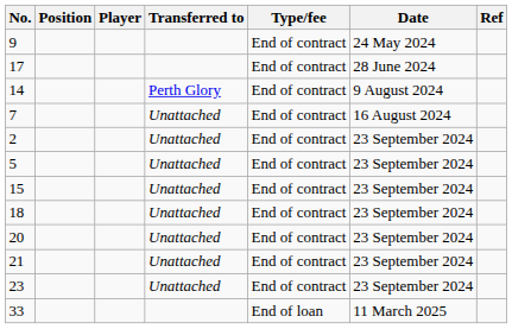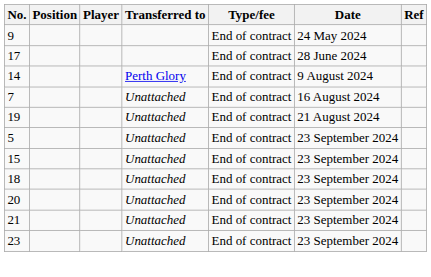 <table class="wikitable plainrowheaders sortable" style="text-align:center; text-align:left">
 <tr>
 <th scope="col">No.</th>
 <th scope="col">Position</th>
 <th scope="col">Player</th>
 <th scope="col">Transferred to</th>
 <th scope="col">Type/fee</th>
 <th scope="col">Date</th>
 <th scope="col" class="unsortable">Ref</th>
 </tr>
 <tr>
 <td>9</td>
 <td></td>
 <td align=left></td>
 <td></td>
 <td>End of contract</td>
 <td>24 May 2024</td>
 <td></td>
 </tr>
 <tr>
 <td>17</td>
 <td></td>
 <td align=left></td>
 <td></td>
 <td>End of contract</td>
 <td>28 June 2024</td>
 <td></td>
 </tr>
 <tr>
 <td>14</td>
 <td></td>
 <td align=left></td>
 <td><a href='#'>Perth Glory</a></td>
 <td>End of contract</td>
 <td>9 August 2024</td>
 <td></td>
 </tr>
 <tr>
 <td>7</td>
 <td></td>
 <td align=left></td>
 <td><em>Unattached</em></td>
 <td>End of contract</td>
 <td>16 August 2024</td>
 <td></td>
 </tr>
 <tr>
-<td>2</td>
+<td>19</td>
 <td></td>
 <td align=left></td>
 <td><em>Unattached</em></td>
 <td>End of contract</td>
-<td>23 September 2024</td>
+<td>21 August 2024</td>
 <td></td>
 </tr>
 <tr>
 <td>5</td>
 <td></td>
 <td align=left></td>
 <td><em>Unattached</em></td>
 <td>End of contract</td>
 <td>23 September 2024</td>
 <td></td>
 </tr>
 <tr>
 <td>15</td>
 <td></td>
 <td align=left></td>
 <td><em>Unattached</em></td>
 <td>End of contract</td>
 <td>23 September 2024</td>
 <td></td>
 </tr>
 <tr>
 <td>18</td>
 <td></td>
 <td align=left></td>
 <td><em>Unattached</em></td>
 <td>End of contract</td>
 <td>23 September 2024</td>
 <td></td>
 </tr>
 <tr>
 <td>20</td>
 <td></td>
 <td align=left></td>
 <td><em>Unattached</em></td>
 <td>End of contract</td>
 <td>23 September 2024</td>
 <td></td>
 </tr>
 <tr>
 <td>21</td>
 <td></td>
 <td align=left></td>
 <td><em>Unattached</em></td>
 <td>End of contract</td>
 <td>23 September 2024</td>
 <td></td>
 </tr>
 <tr>
 <td>23</td>
 <td></td>
 <td align=left></td>
 <td><em>Unattached</em></td>
 <td>End of contract</td>
 <td>23 September 2024</td>
 <td></td>
 </tr>
-<tr>
-<td>33</td>
-<td></td>
-<td align=left></td>
-<td></td>
-<td>End of loan</td>
-<td>11 March 2025</td>
-<td></td>
-</tr>
 </table>
